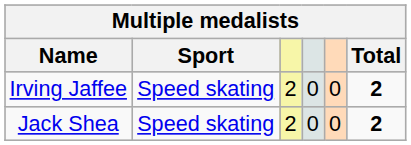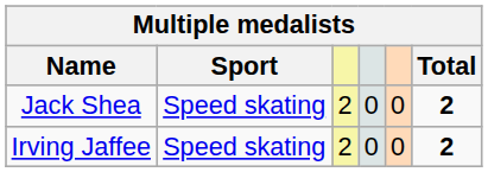 <table class=wikitable style=font-size:85%;float:right;text-align:center>
 <tr>
 <th colspan=6>Multiple medalists</th>
 </tr>
 <tr>
 <th>Name</th>
 <th>Sport</th>
 <td bgcolor=F7F6A8></td>
 <td bgcolor=DCE5E5></td>
 <td bgcolor=FFDAB9></td>
 <th>Total</th>
 </tr>
 <tr>
+<td><a href='#'>Jack Shea</a></td>
+<td><a href='#'>Speed skating</a></td>
+<td bgcolor=F7F6A8>2</td>
+<td bgcolor=DCE5E5>0</td>
+<td bgcolor=FFDAB9>0</td>
+<td><strong>2</strong></td>
+</tr>
+<tr>
 <td><a href='#'>Irving Jaffee</a></td>
 <td><a href='#'>Speed skating</a></td>
 <td bgcolor=F7F6A8>2</td>
 <td bgcolor=DCE5E5>0</td>
 <td bgcolor=FFDAB9>0</td>
 <td><strong>2</strong></td>
 </tr>
-<tr>
-<td><a href='#'>Jack Shea</a></td>
-<td><a href='#'>Speed skating</a></td>
-<td bgcolor=F7F6A8>2</td>
-<td bgcolor=DCE5E5>0</td>
-<td bgcolor=FFDAB9>0</td>
-<td><strong>2</strong></td>
-</tr>
 </table>
